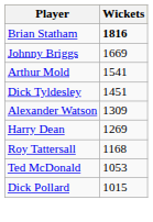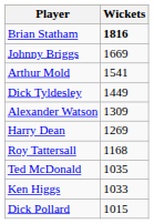 <table class="wikitable">
 <tr bgcolor=#bdb76b>
 <th>Player</th>
 <th>Wickets</th>
 </tr>
 <tr>
 <td><a href='#'>Brian Statham</a></td>
 <td><strong>1816</strong></td>
 </tr>
 <tr>
 <td><a href='#'>Johnny Briggs</a></td>
 <td>1669</td>
 </tr>
 <tr>
 <td><a href='#'>Arthur Mold</a></td>
 <td>1541</td>
 </tr>
 <tr>
 <td><a href='#'>Dick Tyldesley</a></td>
-<td>1451</td>
+<td>1449</td>
 </tr>
 <tr>
 <td><a href='#'>Alexander Watson</a></td>
 <td>1309</td>
 </tr>
 <tr>
 <td><a href='#'>Harry Dean</a></td>
 <td>1269</td>
 </tr>
 <tr>
 <td><a href='#'>Roy Tattersall</a></td>
 <td>1168</td>
 </tr>
 <tr>
 <td><a href='#'>Ted McDonald</a></td>
-<td>1053</td>
+<td>1035</td>
+</tr>
+<tr>
+<td><a href='#'>Ken Higgs</a></td>
+<td>1033</td>
 </tr>
 <tr>
 <td><a href='#'>Dick Pollard</a></td>
 <td>1015</td>
 </tr>
 </table>
